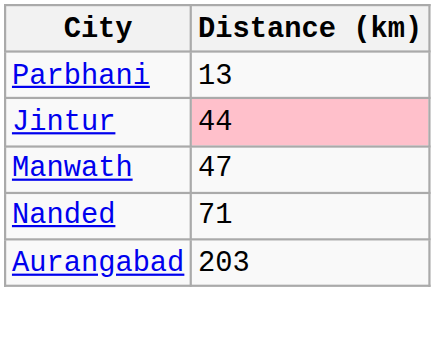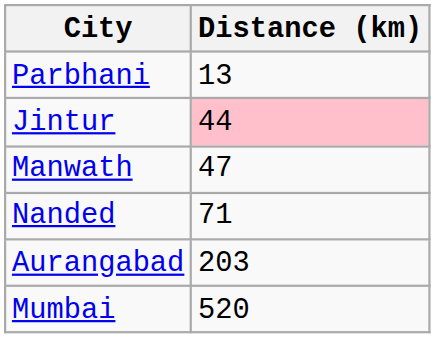 <table class="wikitable">
 <tr>
 <th>City</th>
 <th>Distance (km)</th>
 </tr>
 <tr>
 <td><a href='#'>Parbhani</a></td>
 <td>13</td>
 </tr>
 <tr>
 <td><a href='#'>Jintur</a></td>
 <td style="background: pink;">44</td>
 </tr>
 <tr>
 <td><a href='#'>Manwath</a></td>
 <td>47</td>
 </tr>
 <tr>
 <td><a href='#'>Nanded</a></td>
 <td>71</td>
 </tr>
 <tr>
 <td><a href='#'>Aurangabad</a></td>
 <td>203</td>
 </tr>
+<tr>
+<td><a href='#'>Mumbai</a></td>
+<td>520</td>
+</tr>
 </table>
